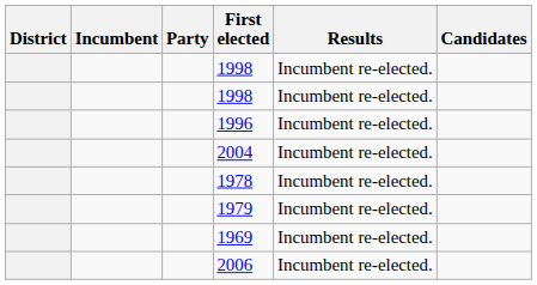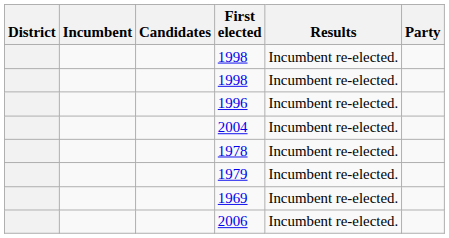 <table class="wikitable sortable">
 <tr valign=bottom>
 <th>District</th>
 <th>Incumbent</th>
-<th>Party</th>
+<th>Candidates</th>
 <th>First<br>elected</th>
 <th>Results</th>
-<th>Candidates</th>
+<th>Party</th>
 </tr>
 <tr>
 <th></th>
 <td></td>
-<td></td>
+<td nowrap></td>
 <td><a href='#'>1998</a></td>
 <td>Incumbent re-elected.</td>
-<td nowrap></td>
+<td></td>
 </tr>
 <tr>
 <th></th>
 <td></td>
-<td></td>
+<td nowrap></td>
 <td><a href='#'>1998</a></td>
 <td>Incumbent re-elected.</td>
-<td nowrap></td>
+<td></td>
 </tr>
 <tr>
 <th></th>
 <td></td>
-<td></td>
+<td nowrap></td>
 <td><a href='#'>1996</a></td>
 <td>Incumbent re-elected.</td>
-<td nowrap></td>
+<td></td>
 </tr>
 <tr>
 <th></th>
 <td></td>
-<td></td>
+<td nowrap></td>
 <td><a href='#'>2004</a></td>
 <td>Incumbent re-elected.</td>
-<td nowrap></td>
+<td></td>
 </tr>
 <tr>
 <th></th>
 <td></td>
-<td></td>
+<td nowrap></td>
 <td><a href='#'>1978</a></td>
 <td>Incumbent re-elected.</td>
-<td nowrap></td>
+<td></td>
 </tr>
 <tr>
 <th></th>
 <td></td>
-<td></td>
+<td nowrap></td>
 <td><a href='#'>1979</a></td>
 <td>Incumbent re-elected.</td>
-<td nowrap></td>
+<td></td>
 </tr>
 <tr>
 <th></th>
 <td></td>
-<td></td>
+<td nowrap></td>
 <td><a href='#'>1969</a></td>
 <td>Incumbent re-elected.</td>
-<td nowrap></td>
+<td></td>
 </tr>
 <tr>
 <th></th>
 <td></td>
-<td></td>
+<td nowrap></td>
 <td><a href='#'>2006</a></td>
 <td>Incumbent re-elected.</td>
-<td nowrap></td>
+<td></td>
 </tr>
 </table>
